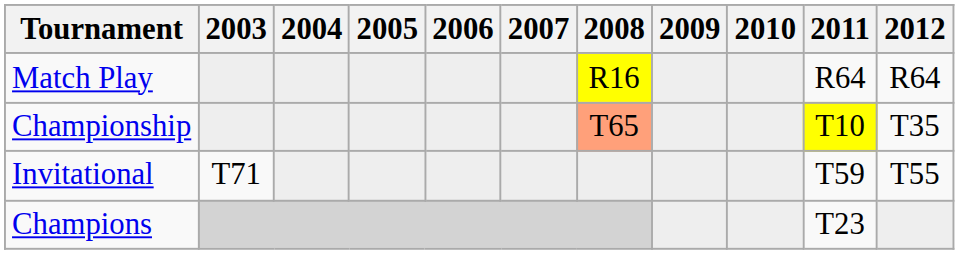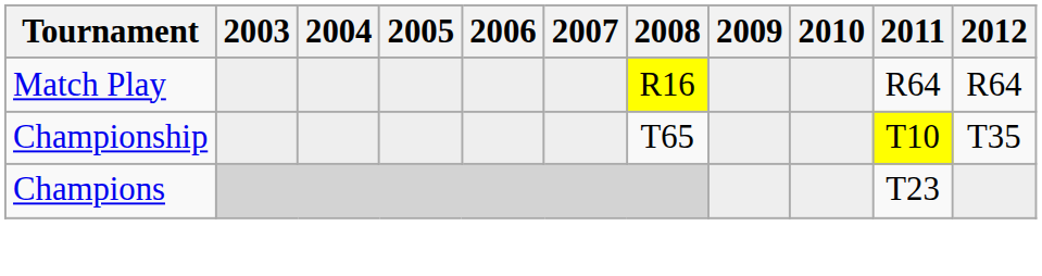 <table class="wikitable" style="text-align:center;">
 <tr>
 <th>Tournament</th>
 <th>2003</th>
 <th>2004</th>
 <th>2005</th>
 <th>2006</th>
 <th>2007</th>
 <th>2008</th>
 <th>2009</th>
 <th>2010</th>
 <th>2011</th>
 <th>2012</th>
 </tr>
 <tr>
 <td align="left"><a href='#'>Match Play</a></td>
 <td style="background:#eeeeee;"></td>
 <td style="background:#eeeeee;"></td>
 <td style="background:#eeeeee;"></td>
 <td style="background:#eeeeee;"></td>
 <td style="background:#eeeeee;"></td>
 <td style="background:yellow;">R16</td>
 <td style="background:#eeeeee;"></td>
 <td style="background:#eeeeee;"></td>
 <td>R64</td>
 <td>R64</td>
 </tr>
 <tr>
 <td align="left"><a href='#'>Championship</a></td>
 <td style="background:#eeeeee;"></td>
 <td style="background:#eeeeee;"></td>
 <td style="background:#eeeeee;"></td>
 <td style="background:#eeeeee;"></td>
 <td style="background:#eeeeee;"></td>
-<td style="background: lightsalmon;">T65</td>
+<td>T65</td>
 <td style="background:#eeeeee;"></td>
 <td style="background:#eeeeee;"></td>
 <td style="background:yellow;">T10</td>
 <td>T35</td>
-</tr>
-<tr>
-<td align="left"><a href='#'>Invitational</a></td>
-<td>T71</td>
-<td style="background:#eeeeee;"></td>
-<td style="background:#eeeeee;"></td>
-<td style="background:#eeeeee;"></td>
-<td style="background:#eeeeee;"></td>
-<td style="background:#eeeeee;"></td>
-<td style="background:#eeeeee;"></td>
-<td style="background:#eeeeee;"></td>
-<td>T59</td>
-<td>T55</td>
 </tr>
 <tr>
 <td align="left"><a href='#'>Champions</a></td>
 <td colspan=6 style="background:#D3D3D3;"></td>
 <td style="background:#eeeeee;"></td>
 <td style="background:#eeeeee;"></td>
 <td>T23</td>
 <td style="background:#eeeeee;"></td>
 </tr>
 </table>
